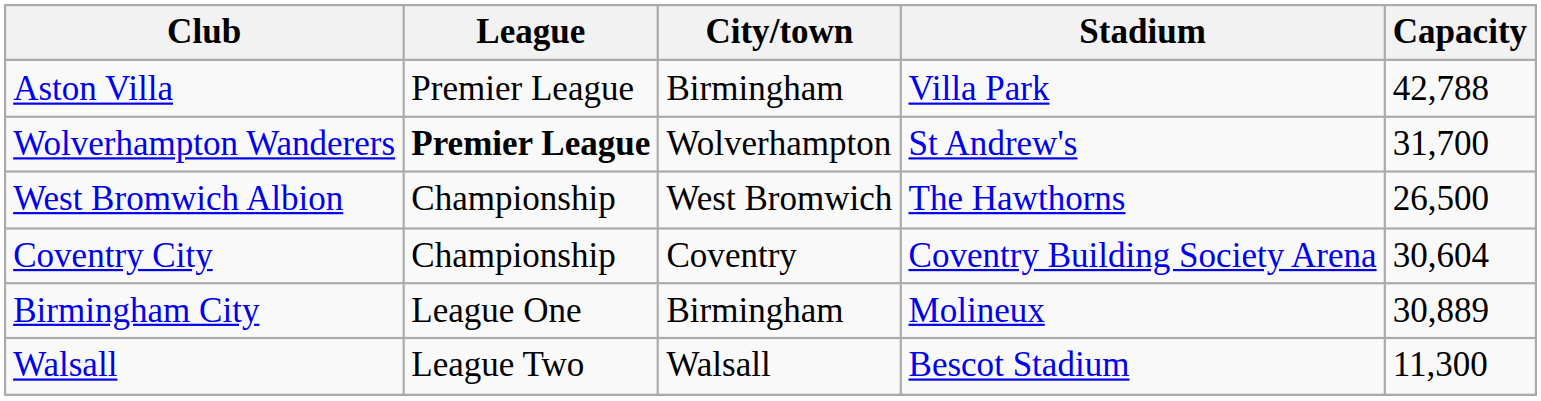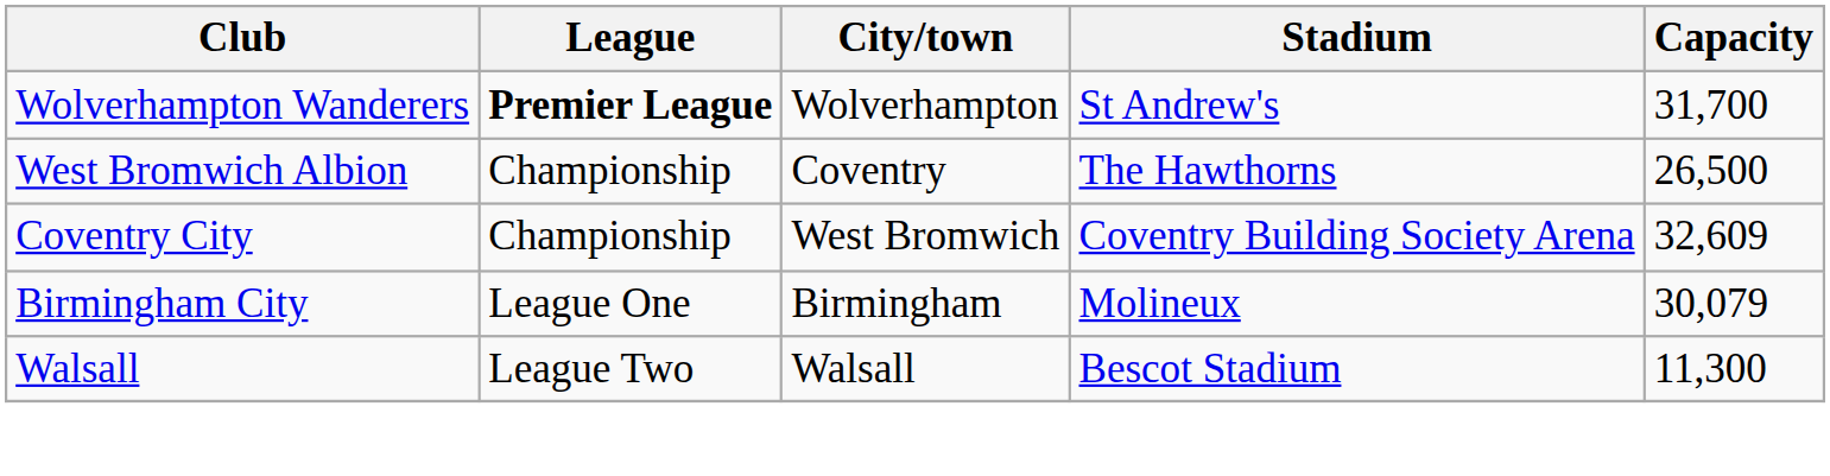 <table class="wikitable">
 <tr>
 <th>Club</th>
 <th>League</th>
 <th>City/town</th>
 <th>Stadium</th>
 <th>Capacity</th>
-</tr>
-<tr>
-<td><a href='#'>Aston Villa</a></td>
-<td>Premier League</td>
-<td>Birmingham</td>
-<td><a href='#'>Villa Park</a></td>
-<td>42,788</td>
 </tr>
 <tr>
 <td><a href='#'>Wolverhampton Wanderers</a></td>
 <td><strong>Premier League</strong></td>
 <td>Wolverhampton</td>
 <td><a href='#'>St Andrew's</a></td>
 <td>31,700</td>
 </tr>
 <tr>
 <td><a href='#'>West Bromwich Albion</a></td>
 <td>Championship</td>
-<td>West Bromwich</td>
+<td>Coventry</td>
 <td><a href='#'>The Hawthorns</a></td>
 <td>26,500</td>
 </tr>
 <tr>
 <td><a href='#'>Coventry City</a></td>
 <td>Championship</td>
-<td>Coventry</td>
+<td>West Bromwich</td>
 <td><a href='#'>Coventry Building Society Arena</a></td>
-<td>30,604</td>
+<td>32,609</td>
 </tr>
 <tr>
 <td><a href='#'>Birmingham City</a></td>
 <td>League One</td>
 <td>Birmingham</td>
 <td><a href='#'>Molineux</a></td>
-<td>30,889</td>
+<td>30,079</td>
 </tr>
 <tr>
 <td><a href='#'>Walsall</a></td>
 <td>League Two</td>
 <td>Walsall</td>
 <td><a href='#'>Bescot Stadium</a></td>
 <td>11,300</td>
 </tr>
 <tr>
 </tr>
 </table>
